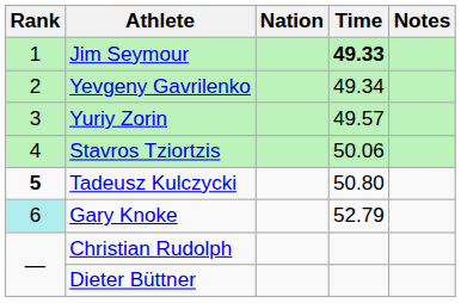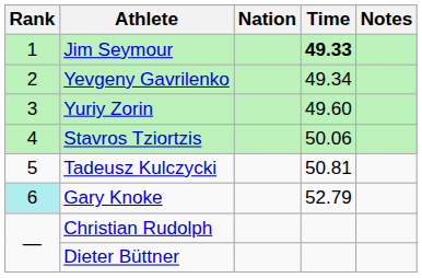 <table class="wikitable sortable" style="text-align:center">
 <tr>
 <th>Rank</th>
 <th>Athlete</th>
 <th>Nation</th>
 <th>Time</th>
 <th>Notes</th>
 </tr>
 <tr bgcolor=bbf3bb>
 <td>1</td>
 <td align=left><a href='#'>Jim Seymour</a></td>
 <td align=left></td>
 <td><strong>49.33</strong></td>
 <td></td>
 </tr>
 <tr bgcolor=bbf3bb>
 <td>2</td>
 <td align=left><a href='#'>Yevgeny Gavrilenko</a></td>
 <td align=left></td>
 <td>49.34</td>
 <td></td>
 </tr>
 <tr bgcolor=bbf3bb>
 <td>3</td>
 <td align=left><a href='#'>Yuriy Zorin</a></td>
 <td align=left></td>
-<td>49.57</td>
+<td>49.60</td>
 <td></td>
 </tr>
 <tr bgcolor=bbf3bb>
 <td>4</td>
 <td align=left><a href='#'>Stavros Tziortzis</a></td>
 <td align=left></td>
 <td>50.06</td>
 <td></td>
 </tr>
 <tr>
-<td><strong>5</strong></td>
+<td>5</td>
 <td align=left><a href='#'>Tadeusz Kulczycki</a></td>
 <td align=left></td>
-<td>50.80</td>
+<td>50.81</td>
 <td></td>
 </tr>
 <tr>
 <td style="background: paleturquoise;">6</td>
 <td align=left><a href='#'>Gary Knoke</a></td>
 <td align=left></td>
 <td>52.79</td>
 <td></td>
 </tr>
 <tr>
 <td rowspan=2 data-sort-value=7>—</td>
 <td align=left><a href='#'>Christian Rudolph</a></td>
 <td align=left></td>
 <td data-sort-value=90.0></td>
 <td></td>
 </tr>
 <tr>
 <td align=left><a href='#'>Dieter Büttner</a></td>
 <td align=left></td>
 <td data-sort-value=90.0></td>
 <td></td>
 </tr>
 </table>
